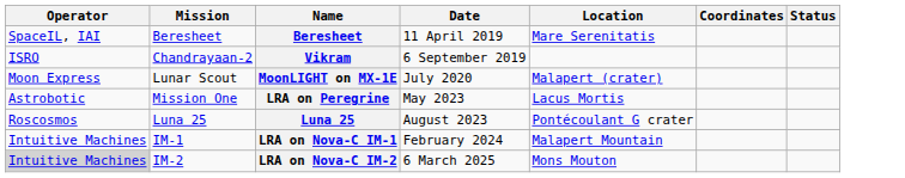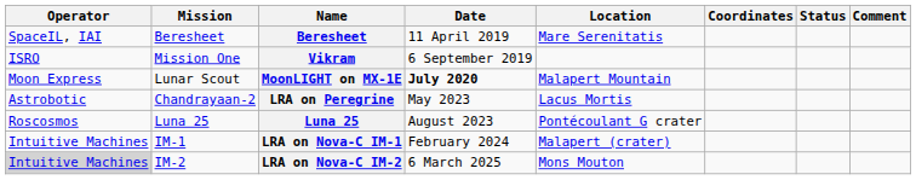 <table class="sortable wikitable plainrowheaders">
 <tr>
 <th>Operator</th>
 <th scope="col">Mission</th>
 <th scope="col">Name</th>
 <th scope="col">Date</th>
 <th>Location</th>
 <th scope="col">Coordinates</th>
 <th>Status</th>
+<th>Comment</th>
 </tr>
 <tr>
 <td><a href='#'>SpaceIL</a>, <a href='#'>IAI</a></td>
 <td><a href='#'>Beresheet</a></td>
 <th scope="row"><strong><a href='#'>Beresheet</a></strong></th>
 <td>11 April 2019</td>
 <td><a href='#'>Mare Serenitatis</a></td>
 <td></td>
 <td></td>
+<td></td>
 </tr>
 <tr>
 <td><a href='#'>ISRO</a></td>
-<td><a href='#'>Chandrayaan-2</a></td>
+<td><a href='#'>Mission One</a></td>
 <th scope="row"><a href='#'><strong>Vikram</strong></a></th>
 <td>6 September 2019</td>
+<td></td>
 <td></td>
 <td></td>
 <td></td>
 </tr>
 <tr>
 <td><a href='#'>Moon Express</a></td>
 <td>Lunar Scout</td>
 <th scope="row"><strong><a href='#'>MoonLIGHT</a></strong> on <a href='#'>MX-1E</a></th>
-<td>July 2020</td>
-<td><a href='#'>Malapert (crater)</a></td>
+<td><strong>July 2020</strong></td>
+<td><a href='#'>Malapert Mountain</a></td>
+<td></td>
 <td></td>
 <td></td>
 </tr>
 <tr>
 <td><a href='#'>Astrobotic</a></td>
-<td><a href='#'>Mission One</a></td>
+<td><a href='#'>Chandrayaan-2</a></td>
 <th scope="row"><strong>LRA</strong> on <a href='#'>Peregrine</a></th>
 <td>May 2023</td>
 <td><a href='#'>Lacus Mortis</a></td>
+<td></td>
 <td></td>
 <td></td>
 </tr>
 <tr>
 <td><a href='#'>Roscosmos</a></td>
 <td><a href='#'>Luna 25</a></td>
 <th scope="row"><strong><a href='#'>Luna 25</a></strong></th>
 <td>August 2023</td>
 <td><a href='#'>Pontécoulant G</a> crater</td>
 <td></td>
 <td></td>
+<td></td>
 </tr>
 <tr>
 <td><a href='#'>Intuitive Machines</a></td>
 <td><a href='#'>IM-1</a></td>
 <th scope="row"><strong>LRA</strong> on <a href='#'>Nova-C IM-1</a></th>
 <td>February 2024</td>
-<td><a href='#'>Malapert Mountain</a></td>
+<td><a href='#'>Malapert (crater)</a></td>
+<td></td>
 <td></td>
 <td></td>
 </tr>
 <tr>
 <td style="background: lightgrey;"><a href='#'>Intuitive Machines</a></td>
 <td><a href='#'>IM-2</a></td>
 <th scope="row"><strong>LRA</strong> on <a href='#'>Nova-C IM-2</a></th>
 <td>6 March 2025</td>
 <td><a href='#'>Mons Mouton</a></td>
 <td></td>
 <td></td>
+<td></td>
 </tr>
 </table>
